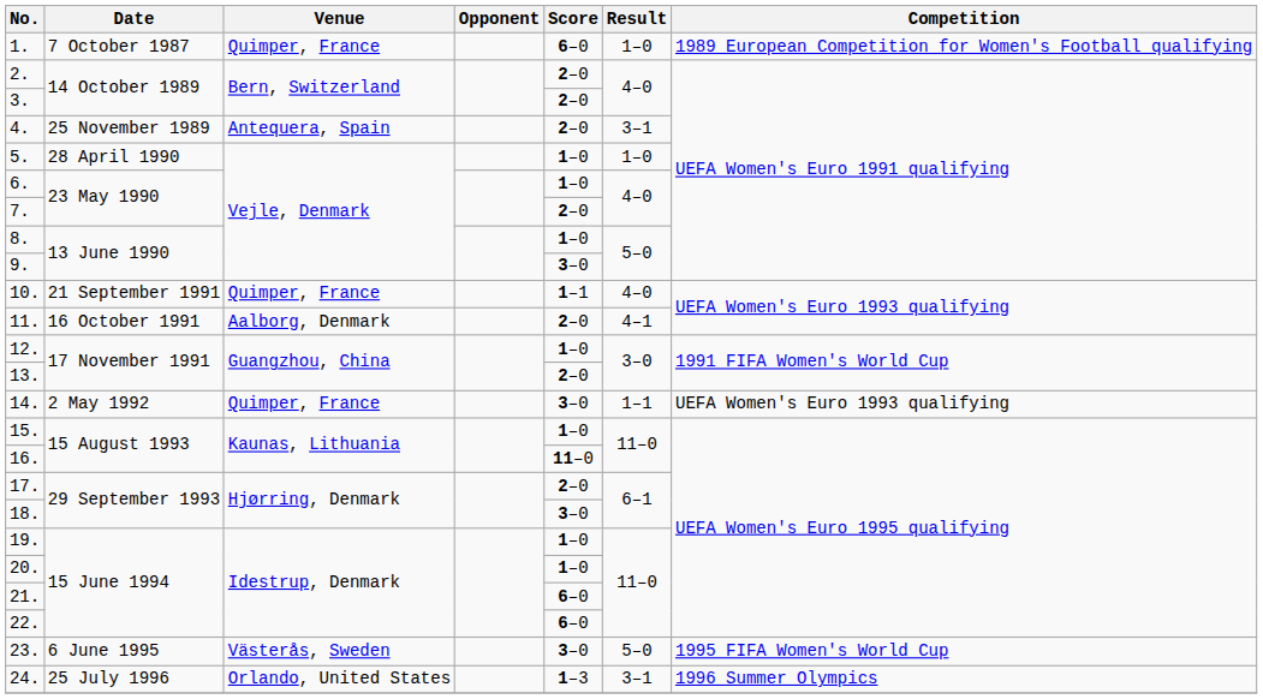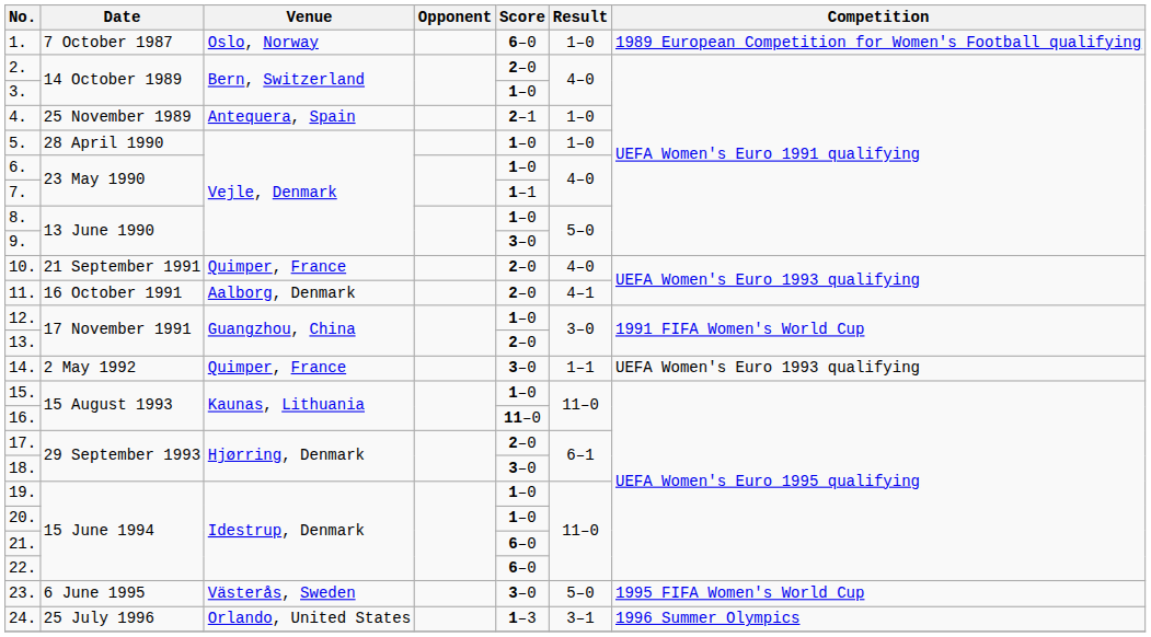 <table class="wikitable">
 <tr>
 <th>No.</th>
 <th>Date</th>
 <th>Venue</th>
 <th>Opponent</th>
 <th>Score</th>
 <th>Result</th>
 <th>Competition</th>
 </tr>
 <tr>
 <td>1.</td>
 <td>7 October 1987</td>
-<td><a href='#'>Quimper</a>, <a href='#'>France</a></td>
+<td><a href='#'>Oslo</a>, <a href='#'>Norway</a></td>
 <td></td>
 <td align=center><strong>6</strong>–0</td>
 <td align=center>1–0</td>
 <td><a href='#'>1989 European Competition for Women's Football qualifying</a></td>
 </tr>
 <tr>
 <td>2.</td>
 <td rowspan=2>14 October 1989</td>
 <td rowspan=2><a href='#'>Bern</a>, <a href='#'>Switzerland</a></td>
 <td rowspan=2></td>
 <td align=center><strong>2</strong>–0</td>
 <td rowspan=2 align=center>4–0</td>
 <td rowspan=8><a href='#'>UEFA Women's Euro 1991 qualifying</a></td>
 </tr>
 <tr>
 <td>3.</td>
-<td align=center><strong>2</strong>–0</td>
+<td align=center><strong>1</strong>–0</td>
 </tr>
 <tr>
 <td>4.</td>
 <td>25 November 1989</td>
 <td><a href='#'>Antequera</a>, <a href='#'>Spain</a></td>
 <td></td>
-<td align=center><strong>2</strong>–0</td>
-<td align=center>3–1</td>
+<td align=center><strong>2</strong>–1</td>
+<td align=center>1–0</td>
 </tr>
 <tr>
 <td>5.</td>
 <td>28 April 1990</td>
 <td rowspan=5><a href='#'>Vejle</a>, <a href='#'>Denmark</a></td>
 <td></td>
 <td align=center><strong>1</strong>–0</td>
 <td align=center>1–0</td>
 </tr>
 <tr>
 <td>6.</td>
 <td rowspan=2>23 May 1990</td>
 <td rowspan=2></td>
 <td align=center><strong>1</strong>–0</td>
 <td rowspan=2 align=center>4–0</td>
 </tr>
 <tr>
 <td>7.</td>
-<td align=center><strong>2</strong>–0</td>
+<td align=center><strong>1</strong>–1</td>
 </tr>
 <tr>
 <td>8.</td>
 <td rowspan=2>13 June 1990</td>
 <td rowspan=2></td>
 <td align=center><strong>1</strong>–0</td>
 <td rowspan=2 align=center>5–0</td>
 </tr>
 <tr>
 <td>9.</td>
 <td align=center><strong>3</strong>–0</td>
 </tr>
 <tr>
 <td>10.</td>
 <td>21 September 1991</td>
 <td><a href='#'>Quimper</a>, <a href='#'>France</a></td>
 <td></td>
-<td align=center><strong>1</strong>–1</td>
+<td align=center><strong>2</strong>–0</td>
 <td align=center>4–0</td>
 <td rowspan=2><a href='#'>UEFA Women's Euro 1993 qualifying</a></td>
 </tr>
 <tr>
 <td>11.</td>
 <td>16 October 1991</td>
 <td><a href='#'>Aalborg</a>, Denmark</td>
 <td></td>
 <td align=center><strong>2</strong>–0</td>
 <td align=center>4–1</td>
 </tr>
 <tr>
 <td>12.</td>
 <td rowspan=2>17 November 1991</td>
 <td rowspan=2><a href='#'>Guangzhou</a>, <a href='#'>China</a></td>
 <td rowspan=2></td>
 <td align=center><strong>1</strong>–0</td>
 <td rowspan=2 align=center>3–0</td>
 <td rowspan=2><a href='#'>1991 FIFA Women's World Cup</a></td>
 </tr>
 <tr>
 <td>13.</td>
 <td align=center><strong>2</strong>–0</td>
 </tr>
 <tr>
 <td>14.</td>
 <td>2 May 1992</td>
 <td><a href='#'>Quimper</a>, <a href='#'>France</a></td>
 <td></td>
 <td align=center><strong>3</strong>–0</td>
 <td align=center>1–1</td>
 <td>UEFA Women's Euro 1993 qualifying</td>
 </tr>
 <tr>
 <td>15.</td>
 <td rowspan=2>15 August 1993</td>
 <td rowspan=2><a href='#'>Kaunas</a>, <a href='#'>Lithuania</a></td>
 <td rowspan=2></td>
 <td align=center><strong>1</strong>–0</td>
 <td rowspan=2 align=center>11–0</td>
 <td rowspan=8><a href='#'>UEFA Women's Euro 1995 qualifying</a></td>
 </tr>
 <tr>
 <td>16.</td>
 <td align=center><strong>11</strong>–0</td>
 </tr>
 <tr>
 <td>17.</td>
 <td rowspan=2>29 September 1993</td>
 <td rowspan=2><a href='#'>Hjørring</a>, Denmark</td>
 <td rowspan=2></td>
 <td align=center><strong>2</strong>–0</td>
 <td rowspan=2 align=center>6–1</td>
 </tr>
 <tr>
 <td>18.</td>
 <td align=center><strong>3</strong>–0</td>
 </tr>
 <tr>
 <td>19.</td>
 <td rowspan=4>15 June 1994</td>
 <td rowspan=4><a href='#'>Idestrup</a>, Denmark</td>
 <td rowspan=4></td>
 <td align=center><strong>1</strong>–0</td>
 <td rowspan=4 align=center>11–0</td>
 </tr>
 <tr>
 <td>20.</td>
 <td align=center><strong>1</strong>–0</td>
 </tr>
 <tr>
 <td>21.</td>
 <td align=center><strong>6</strong>–0</td>
 </tr>
 <tr>
 <td>22.</td>
 <td align=center><strong>6</strong>–0</td>
 </tr>
 <tr>
 <td>23.</td>
 <td>6 June 1995</td>
 <td><a href='#'>Västerås</a>, <a href='#'>Sweden</a></td>
 <td></td>
 <td align=center><strong>3</strong>–0</td>
 <td align=center>5–0</td>
 <td><a href='#'>1995 FIFA Women's World Cup</a></td>
 </tr>
 <tr>
 <td>24.</td>
 <td>25 July 1996</td>
 <td><a href='#'>Orlando</a>, United States</td>
 <td></td>
 <td align=center><strong>1</strong>–3</td>
 <td align=center>3–1</td>
 <td><a href='#'>1996 Summer Olympics</a></td>
 </tr>
 <tr>
 </tr>
 </table>
